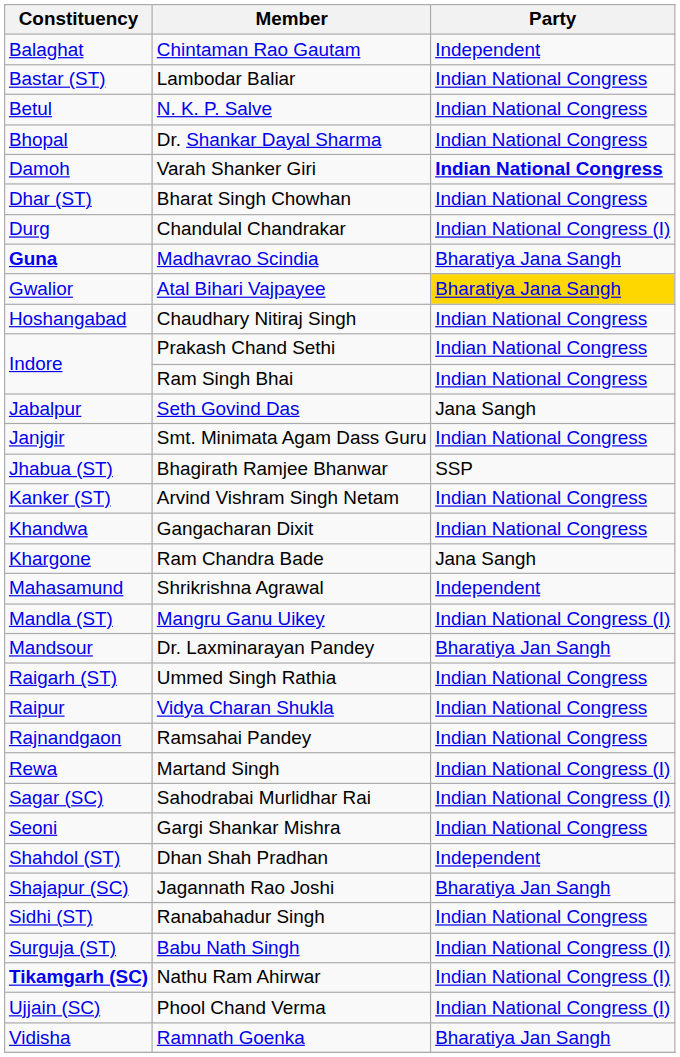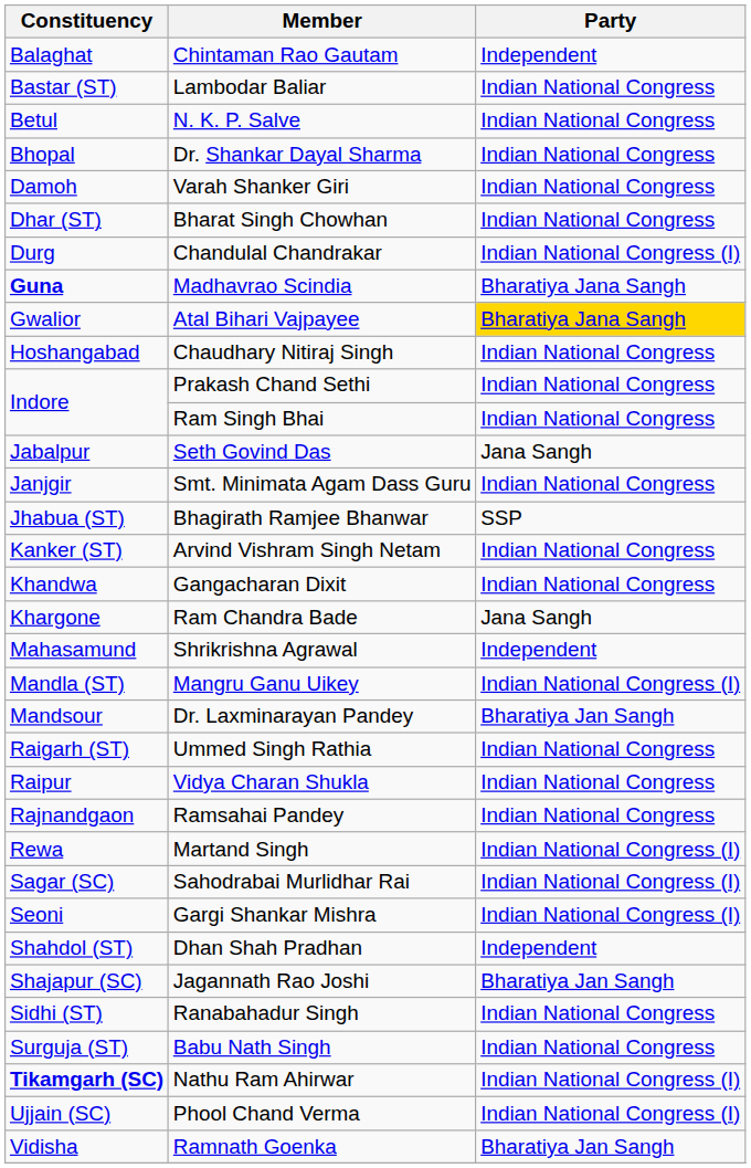 <table class="wikitable sortable">
 <tr>
 <th>Constituency</th>
 <th>Member</th>
 <th>Party</th>
 </tr>
 <tr>
 <td><a href='#'>Balaghat</a></td>
 <td><a href='#'>Chintaman Rao Gautam</a></td>
 <td><a href='#'>Independent</a></td>
 </tr>
 <tr>
 <td><a href='#'>Bastar (ST)</a></td>
 <td>Lambodar Baliar</td>
 <td><a href='#'>Indian National Congress</a></td>
 </tr>
 <tr>
 <td><a href='#'>Betul</a></td>
 <td><a href='#'>N. K. P. Salve</a></td>
 <td><a href='#'>Indian National Congress</a></td>
 </tr>
 <tr>
 <td><a href='#'>Bhopal</a></td>
 <td>Dr. <a href='#'>Shankar Dayal Sharma</a></td>
 <td><a href='#'>Indian National Congress</a></td>
 </tr>
 <tr>
 <td><a href='#'>Damoh</a></td>
 <td>Varah Shanker Giri</td>
-<td><strong><a href='#'>Indian National Congress</a></strong></td>
+<td><a href='#'>Indian National Congress</a></td>
 </tr>
 <tr>
 <td><a href='#'>Dhar (ST)</a></td>
 <td>Bharat Singh Chowhan</td>
 <td><a href='#'>Indian National Congress</a></td>
 </tr>
 <tr>
 <td><a href='#'>Durg</a></td>
 <td>Chandulal Chandrakar</td>
 <td><a href='#'>Indian National Congress (I)</a></td>
 </tr>
 <tr>
 <td><strong><a href='#'>Guna</a></strong></td>
 <td><a href='#'>Madhavrao Scindia</a></td>
 <td><a href='#'>Bharatiya Jana Sangh</a></td>
 </tr>
 <tr>
 <td><a href='#'>Gwalior</a></td>
 <td><a href='#'>Atal Bihari Vajpayee</a></td>
 <td style="background: gold;"><a href='#'>Bharatiya Jana Sangh</a></td>
 </tr>
 <tr>
 <td><a href='#'>Hoshangabad</a></td>
 <td>Chaudhary Nitiraj Singh</td>
 <td><a href='#'>Indian National Congress</a></td>
 </tr>
 <tr>
 <td rowspan=2><a href='#'>Indore</a></td>
 <td>Prakash Chand Sethi</td>
 <td><a href='#'>Indian National Congress</a></td>
 </tr>
 <tr>
 <td>Ram Singh Bhai</td>
 <td><a href='#'>Indian National Congress</a></td>
 </tr>
 <tr>
 <td><a href='#'>Jabalpur</a></td>
 <td><a href='#'>Seth Govind Das</a></td>
 <td>Jana Sangh</td>
 </tr>
 <tr>
 <td><a href='#'>Janjgir</a></td>
 <td>Smt. Minimata Agam Dass Guru</td>
 <td><a href='#'>Indian National Congress</a></td>
 </tr>
 <tr>
 <td><a href='#'>Jhabua (ST)</a></td>
 <td>Bhagirath Ramjee Bhanwar</td>
 <td>SSP</td>
 </tr>
 <tr>
 <td><a href='#'>Kanker (ST)</a></td>
 <td>Arvind Vishram Singh Netam</td>
 <td><a href='#'>Indian National Congress</a></td>
 </tr>
 <tr>
 <td><a href='#'>Khandwa</a></td>
 <td>Gangacharan Dixit</td>
 <td><a href='#'>Indian National Congress</a></td>
 </tr>
 <tr>
 <td><a href='#'>Khargone</a></td>
 <td>Ram Chandra Bade</td>
 <td>Jana Sangh</td>
 </tr>
 <tr>
 <td><a href='#'>Mahasamund</a></td>
 <td>Shrikrishna Agrawal</td>
 <td><a href='#'>Independent</a></td>
 </tr>
 <tr>
 <td><a href='#'>Mandla (ST)</a></td>
 <td><a href='#'>Mangru Ganu Uikey</a></td>
 <td><a href='#'>Indian National Congress (I)</a></td>
 </tr>
 <tr>
 <td><a href='#'>Mandsour</a></td>
 <td>Dr. Laxminarayan Pandey</td>
 <td><a href='#'>Bharatiya Jan Sangh</a></td>
 </tr>
 <tr>
 <td><a href='#'>Raigarh (ST)</a></td>
 <td>Ummed Singh Rathia</td>
 <td><a href='#'>Indian National Congress</a></td>
 </tr>
 <tr>
 <td><a href='#'>Raipur</a></td>
 <td><a href='#'>Vidya Charan Shukla</a></td>
 <td><a href='#'>Indian National Congress</a></td>
 </tr>
 <tr>
 <td><a href='#'>Rajnandgaon</a></td>
 <td>Ramsahai Pandey</td>
 <td><a href='#'>Indian National Congress</a></td>
 </tr>
 <tr>
 <td><a href='#'>Rewa</a></td>
 <td>Martand Singh</td>
 <td><a href='#'>Indian National Congress (I)</a></td>
 </tr>
 <tr>
 <td><a href='#'>Sagar (SC)</a></td>
 <td>Sahodrabai Murlidhar Rai</td>
 <td><a href='#'>Indian National Congress (I)</a></td>
 </tr>
 <tr>
 <td><a href='#'>Seoni</a></td>
 <td>Gargi Shankar Mishra</td>
-<td><a href='#'>Indian National Congress</a></td>
+<td><a href='#'>Indian National Congress (I)</a></td>
 </tr>
 <tr>
 <td><a href='#'>Shahdol (ST)</a></td>
 <td>Dhan Shah Pradhan</td>
 <td><a href='#'>Independent</a></td>
 </tr>
 <tr>
 <td><a href='#'>Shajapur (SC)</a></td>
 <td>Jagannath Rao Joshi  </td>
 <td><a href='#'>Bharatiya Jan Sangh</a></td>
 </tr>
 <tr>
 <td><a href='#'>Sidhi (ST)</a></td>
 <td>Ranabahadur Singh</td>
 <td><a href='#'>Indian National Congress</a></td>
 </tr>
 <tr>
 <td><a href='#'>Surguja (ST)</a></td>
 <td><a href='#'>Babu Nath Singh</a></td>
-<td><a href='#'>Indian National Congress (I)</a></td>
+<td><a href='#'>Indian National Congress</a></td>
 </tr>
 <tr>
 <td><strong><a href='#'>Tikamgarh (SC)</a></strong></td>
 <td>Nathu Ram Ahirwar</td>
 <td><a href='#'>Indian National Congress (I)</a></td>
 </tr>
 <tr>
 <td><a href='#'>Ujjain (SC)</a></td>
 <td>Phool Chand Verma</td>
 <td><a href='#'>Indian National Congress (I)</a></td>
 </tr>
 <tr>
 <td><a href='#'>Vidisha</a></td>
 <td><a href='#'>Ramnath Goenka</a></td>
 <td><a href='#'>Bharatiya Jan Sangh</a></td>
 </tr>
 <tr>
 </tr>
 </table>
